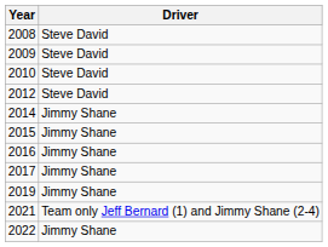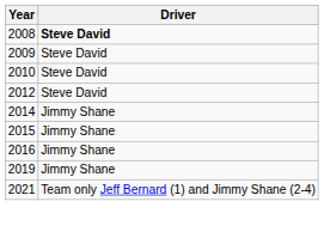 <table class="wikitable">
 <tr style="background:#CCCCCC;">
 <th>Year</th>
 <th>Driver</th>
 </tr>
 <tr>
 <td>2008</td>
-<td>Steve David</td>
+<td><strong>Steve David</strong></td>
 </tr>
 <tr>
 <td>2009</td>
 <td>Steve David</td>
 </tr>
 <tr>
 <td>2010</td>
 <td>Steve David</td>
 </tr>
 <tr>
 <td>2012</td>
 <td>Steve David</td>
 </tr>
 <tr>
 <td>2014</td>
 <td>Jimmy Shane</td>
 </tr>
 <tr>
 <td>2015</td>
 <td>Jimmy Shane</td>
 </tr>
 <tr>
 <td>2016</td>
 <td>Jimmy Shane</td>
 </tr>
 <tr>
-<td>2017</td>
-<td>Jimmy Shane</td>
-</tr>
-<tr>
 <td>2019</td>
 <td>Jimmy Shane</td>
 </tr>
 <tr>
 <td>2021</td>
 <td>Team only <a href='#'>Jeff Bernard</a> (1) and Jimmy Shane (2-4)</td>
 </tr>
-<tr>
-<td>2022</td>
-<td>Jimmy Shane</td>
-</tr>
 </table>
